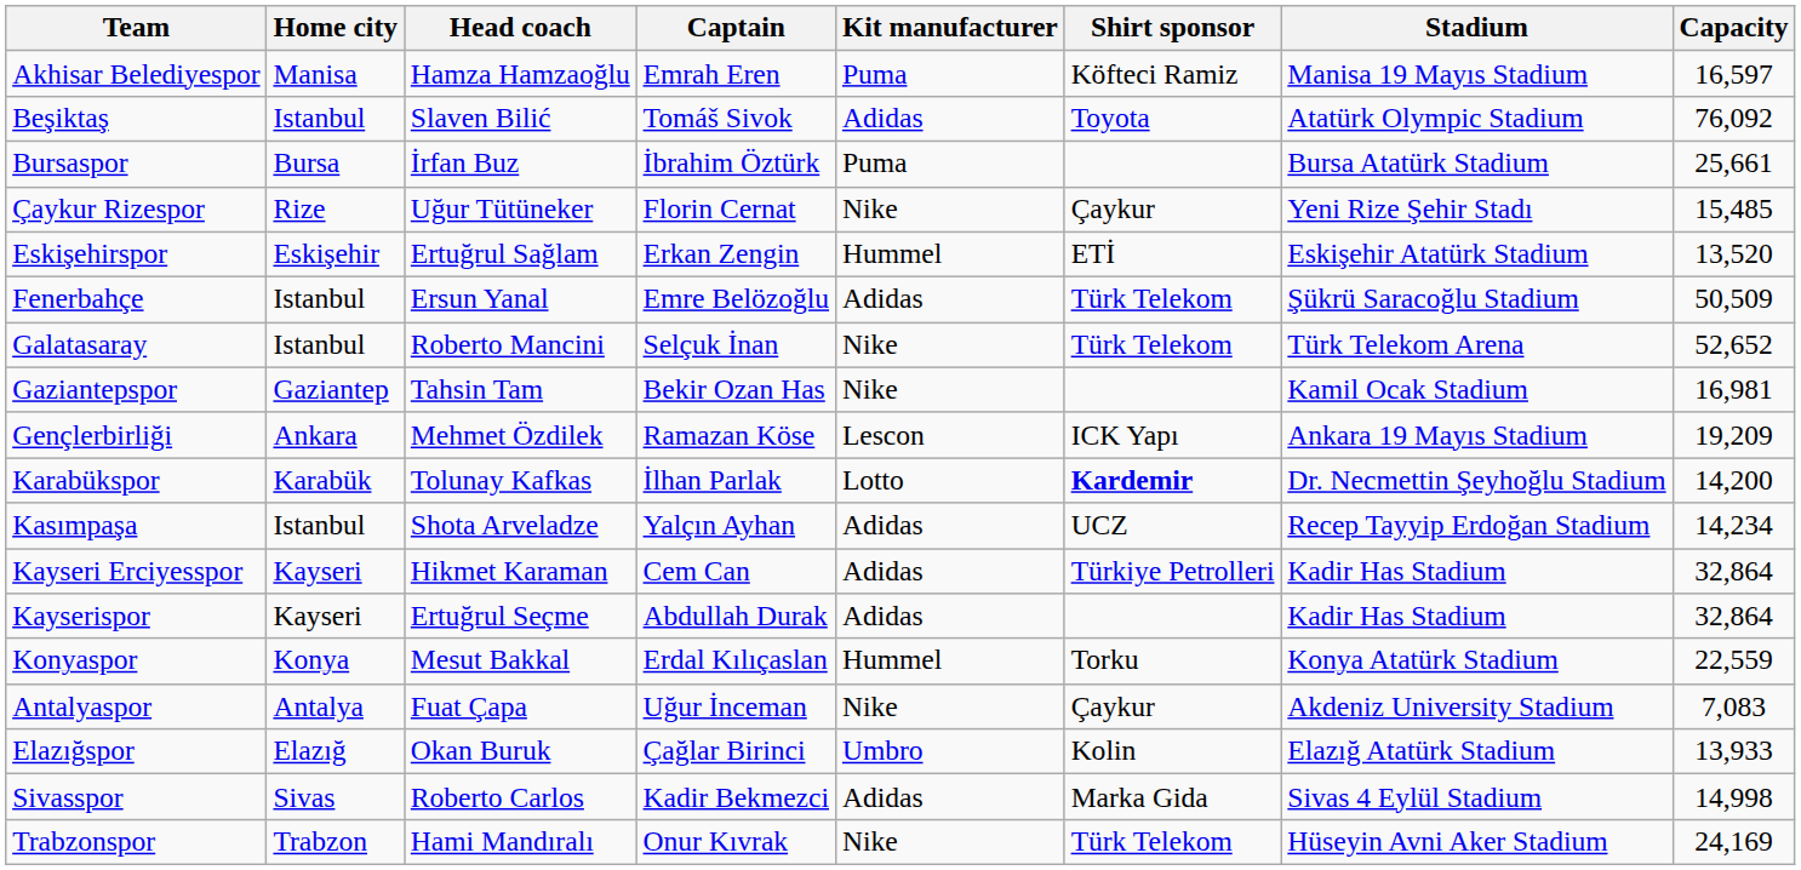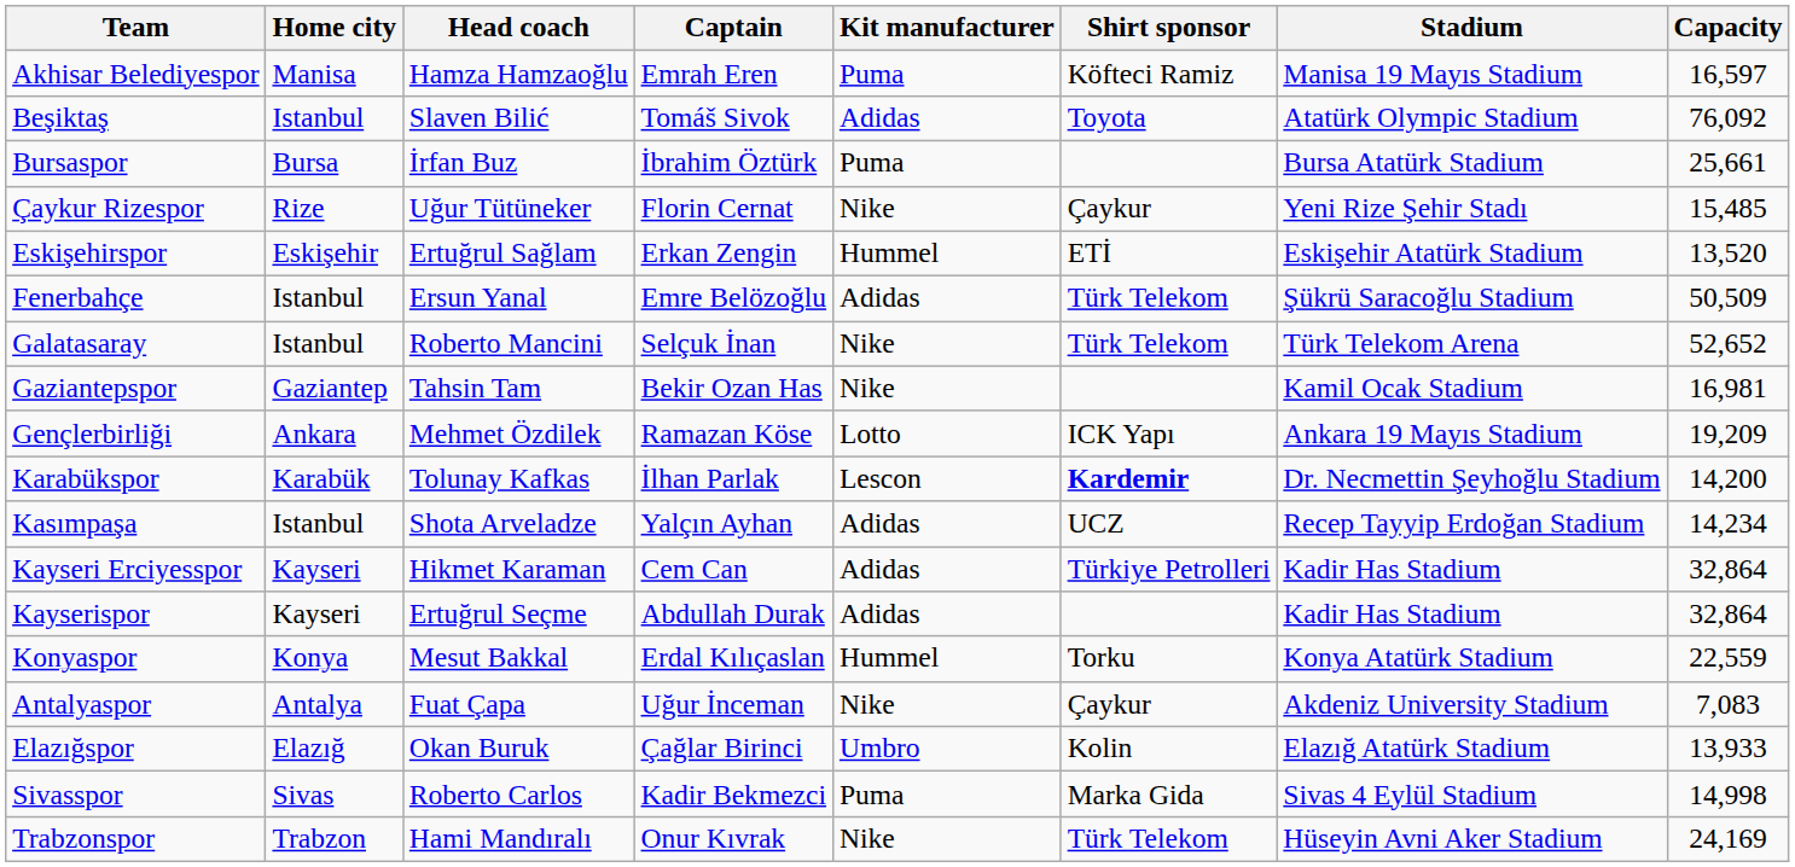 <table class="wikitable sortable" style="text-align: left;">
 <tr>
 <th>Team</th>
 <th>Home city</th>
 <th>Head coach</th>
 <th>Captain</th>
 <th>Kit manufacturer</th>
 <th>Shirt sponsor</th>
 <th>Stadium</th>
 <th>Capacity</th>
 </tr>
 <tr>
 <td><a href='#'>Akhisar Belediyespor</a></td>
 <td><a href='#'>Manisa</a></td>
 <td> <a href='#'>Hamza Hamzaoğlu</a></td>
 <td> <a href='#'>Emrah Eren</a></td>
 <td><a href='#'>Puma</a></td>
 <td>Köfteci Ramiz</td>
 <td><a href='#'>Manisa 19 Mayıs Stadium</a></td>
 <td align=center>16,597</td>
 </tr>
 <tr>
 <td><a href='#'>Beşiktaş</a></td>
 <td><a href='#'>Istanbul</a></td>
 <td> <a href='#'>Slaven Bilić</a></td>
 <td> <a href='#'>Tomáš Sivok</a></td>
 <td><a href='#'>Adidas</a></td>
 <td><a href='#'>Toyota</a></td>
 <td><a href='#'>Atatürk Olympic Stadium</a></td>
 <td align=center>76,092</td>
 </tr>
 <tr>
 <td><a href='#'>Bursaspor</a></td>
 <td><a href='#'>Bursa</a></td>
 <td> <a href='#'>İrfan Buz</a></td>
 <td> <a href='#'>İbrahim Öztürk</a></td>
 <td>Puma</td>
 <td></td>
 <td><a href='#'>Bursa Atatürk Stadium</a></td>
 <td align=center>25,661</td>
 </tr>
 <tr>
 <td><a href='#'>Çaykur Rizespor</a></td>
 <td><a href='#'>Rize</a></td>
 <td> <a href='#'>Uğur Tütüneker</a></td>
 <td> <a href='#'>Florin Cernat</a></td>
 <td>Nike</td>
 <td>Çaykur</td>
 <td><a href='#'>Yeni Rize Şehir Stadı</a></td>
 <td align=center>15,485</td>
 </tr>
 <tr>
 <td><a href='#'>Eskişehirspor</a></td>
 <td><a href='#'>Eskişehir</a></td>
 <td> <a href='#'>Ertuğrul Sağlam</a></td>
 <td> <a href='#'>Erkan Zengin</a></td>
 <td>Hummel</td>
 <td>ETİ</td>
 <td><a href='#'>Eskişehir Atatürk Stadium</a></td>
 <td align=center>13,520</td>
 </tr>
 <tr>
 <td><a href='#'>Fenerbahçe</a></td>
 <td>Istanbul</td>
 <td> <a href='#'>Ersun Yanal</a></td>
 <td> <a href='#'>Emre Belözoğlu</a></td>
 <td>Adidas</td>
 <td><a href='#'>Türk Telekom</a></td>
 <td><a href='#'>Şükrü Saracoğlu Stadium</a></td>
 <td align=center>50,509</td>
 </tr>
 <tr>
 <td><a href='#'>Galatasaray</a></td>
 <td>Istanbul</td>
 <td> <a href='#'>Roberto Mancini</a></td>
 <td> <a href='#'>Selçuk İnan</a></td>
 <td>Nike</td>
 <td><a href='#'>Türk Telekom</a></td>
 <td><a href='#'>Türk Telekom Arena</a></td>
 <td align=center>52,652</td>
 </tr>
 <tr>
 <td><a href='#'>Gaziantepspor</a></td>
 <td><a href='#'>Gaziantep</a></td>
 <td> <a href='#'>Tahsin Tam</a></td>
 <td> <a href='#'>Bekir Ozan Has</a></td>
 <td>Nike</td>
 <td></td>
 <td><a href='#'>Kamil Ocak Stadium</a></td>
 <td align=center>16,981</td>
 </tr>
 <tr>
 <td><a href='#'>Gençlerbirliği</a></td>
 <td><a href='#'>Ankara</a></td>
 <td> <a href='#'>Mehmet Özdilek</a></td>
 <td> <a href='#'>Ramazan Köse</a></td>
-<td>Lescon</td>
+<td>Lotto</td>
 <td>ICK Yapı</td>
 <td><a href='#'>Ankara 19 Mayıs Stadium</a></td>
 <td align=center>19,209</td>
 </tr>
 <tr>
 <td><a href='#'>Karabükspor</a></td>
 <td><a href='#'>Karabük</a></td>
 <td> <a href='#'>Tolunay Kafkas</a></td>
 <td> <a href='#'>İlhan Parlak</a></td>
-<td>Lotto</td>
+<td>Lescon</td>
 <td><strong><a href='#'>Kardemir</a></strong></td>
 <td><a href='#'>Dr. Necmettin Şeyhoğlu Stadium</a></td>
 <td align=center>14,200</td>
 </tr>
 <tr>
 <td><a href='#'>Kasımpaşa</a></td>
 <td>Istanbul</td>
 <td> <a href='#'>Shota Arveladze</a></td>
 <td> <a href='#'>Yalçın Ayhan</a></td>
 <td>Adidas</td>
 <td>UCZ</td>
 <td><a href='#'>Recep Tayyip Erdoğan Stadium</a></td>
 <td align=center>14,234</td>
 </tr>
 <tr>
 <td><a href='#'>Kayseri Erciyesspor</a></td>
 <td><a href='#'>Kayseri</a></td>
 <td> <a href='#'>Hikmet Karaman</a></td>
 <td> <a href='#'>Cem Can</a></td>
 <td>Adidas</td>
 <td><a href='#'>Türkiye Petrolleri</a></td>
 <td><a href='#'>Kadir Has Stadium</a></td>
 <td align=center>32,864</td>
 </tr>
 <tr>
 <td><a href='#'>Kayserispor</a></td>
 <td>Kayseri</td>
 <td> <a href='#'>Ertuğrul Seçme</a></td>
 <td> <a href='#'>Abdullah Durak</a></td>
 <td>Adidas</td>
 <td></td>
 <td><a href='#'>Kadir Has Stadium</a></td>
 <td align=center>32,864</td>
 </tr>
 <tr>
 <td><a href='#'>Konyaspor</a></td>
 <td><a href='#'>Konya</a></td>
 <td> <a href='#'>Mesut Bakkal</a></td>
 <td> <a href='#'>Erdal Kılıçaslan</a></td>
 <td>Hummel</td>
 <td>Torku</td>
 <td><a href='#'>Konya Atatürk Stadium</a></td>
 <td align=center>22,559</td>
 </tr>
 <tr>
 <td><a href='#'>Antalyaspor</a></td>
 <td><a href='#'>Antalya</a></td>
 <td> <a href='#'>Fuat Çapa</a></td>
 <td> <a href='#'>Uğur İnceman</a></td>
 <td>Nike</td>
 <td>Çaykur</td>
 <td><a href='#'>Akdeniz University Stadium</a></td>
 <td align=center>7,083</td>
 </tr>
 <tr>
 <td><a href='#'>Elazığspor</a></td>
 <td><a href='#'>Elazığ</a></td>
 <td> <a href='#'>Okan Buruk</a></td>
 <td> <a href='#'>Çağlar Birinci</a></td>
 <td><a href='#'>Umbro</a></td>
 <td>Kolin</td>
 <td><a href='#'>Elazığ Atatürk Stadium</a></td>
 <td align=center>13,933</td>
 </tr>
 <tr>
 <td><a href='#'>Sivasspor</a></td>
 <td><a href='#'>Sivas</a></td>
 <td> <a href='#'>Roberto Carlos</a></td>
 <td> <a href='#'>Kadir Bekmezci</a></td>
-<td>Adidas</td>
+<td>Puma</td>
 <td>Marka Gida</td>
 <td><a href='#'>Sivas 4 Eylül Stadium</a></td>
 <td align=center>14,998</td>
 </tr>
 <tr>
 <td><a href='#'>Trabzonspor</a></td>
 <td><a href='#'>Trabzon</a></td>
 <td> <a href='#'>Hami Mandıralı</a></td>
 <td> <a href='#'>Onur Kıvrak</a></td>
 <td>Nike</td>
 <td><a href='#'>Türk Telekom</a></td>
 <td><a href='#'>Hüseyin Avni Aker Stadium</a></td>
 <td align=center>24,169</td>
 </tr>
 </table>
